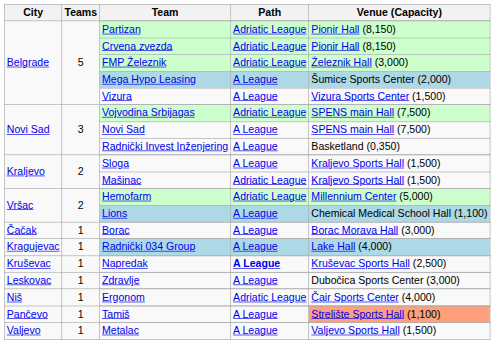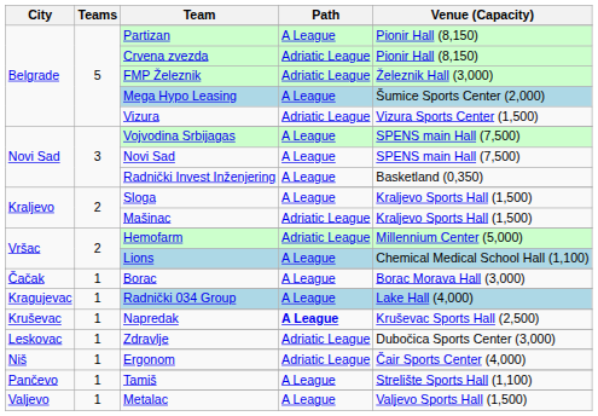 <table class="wikitable">
 <tr>
 <th rowspan=1>City</th>
 <th colspan=1>Teams</th>
 <th rowspan=1>Team</th>
 <th rowspan=1>Path</th>
 <th rowspan=1>Venue (Capacity)</th>
 </tr>
 <tr>
 <td rowspan=6><a href='#'>Belgrade</a></td>
 <td align=center rowspan=6>5</td>
 </tr>
 <tr bgcolor=ccffcc>
 <td><a href='#'>Partizan</a></td>
-<td><a href='#'>Adriatic League</a></td>
+<td><a href='#'>A League</a></td>
 <td><a href='#'>Pionir Hall</a> (8,150)</td>
 </tr>
 <tr bgcolor=ccffcc>
 <td><a href='#'>Crvena zvezda</a></td>
 <td><a href='#'>Adriatic League</a></td>
 <td><a href='#'>Pionir Hall</a> (8,150)</td>
 </tr>
 <tr bgcolor=ccffcc>
 <td><a href='#'>FMP Železnik</a></td>
 <td><a href='#'>Adriatic League</a></td>
 <td><a href='#'>Železnik Hall</a>  (3,000)</td>
 </tr>
 <tr bgcolor=lightblue>
 <td><a href='#'>Mega Hypo Leasing</a></td>
 <td><a href='#'>A League</a></td>
 <td>Šumice Sports Center (2,000)</td>
 </tr>
 <tr>
 <td><a href='#'>Vizura</a></td>
-<td><a href='#'>A League</a></td>
+<td><a href='#'>Adriatic League</a></td>
 <td><a href='#'>Vizura Sports Center</a> (1,500)</td>
 </tr>
 <tr>
 <td rowspan=4><a href='#'>Novi Sad</a></td>
 <td align=center rowspan=4>3</td>
 </tr>
 <tr bgcolor=ccffcc>
 <td><a href='#'>Vojvodina Srbijagas</a></td>
-<td><a href='#'>Adriatic League</a></td>
+<td><a href='#'>A League</a></td>
 <td><a href='#'>SPENS main Hall</a> (7,500)</td>
 </tr>
 <tr>
 <td><a href='#'>Novi Sad</a></td>
 <td><a href='#'>A League</a></td>
 <td><a href='#'>SPENS main Hall</a> (7,500)</td>
 </tr>
 <tr>
 <td><a href='#'>Radnički Invest Inženjering</a></td>
 <td><a href='#'>A League</a></td>
 <td>Basketland (0,350)</td>
 </tr>
 <tr>
 <td rowspan=3><a href='#'>Kraljevo</a></td>
 <td align=center rowspan=3>2</td>
 </tr>
 <tr>
 <td><a href='#'>Sloga</a></td>
 <td><a href='#'>A League</a></td>
 <td><a href='#'>Kraljevo Sports Hall</a> (1,500)</td>
 </tr>
 <tr>
 <td><a href='#'>Mašinac</a></td>
 <td><a href='#'>Adriatic League</a></td>
 <td><a href='#'>Kraljevo Sports Hall</a> (1,500)</td>
 </tr>
 <tr>
 <td rowspan=3><a href='#'>Vršac</a></td>
 <td align=center rowspan=3>2</td>
 </tr>
 <tr bgcolor=ccffcc>
 <td><a href='#'>Hemofarm</a></td>
 <td><a href='#'>Adriatic League</a></td>
 <td><a href='#'>Millennium Center</a> (5,000)</td>
 </tr>
 <tr bgcolor=lightblue>
 <td><a href='#'>Lions</a></td>
 <td><a href='#'>A League</a></td>
 <td>Chemical Medical School Hall (1,100)</td>
 </tr>
 <tr>
 <td rowspan=2><a href='#'>Čačak</a></td>
 <td align=center rowspan=2>1</td>
 </tr>
 <tr>
 <td><a href='#'>Borac</a></td>
 <td><a href='#'>A League</a></td>
 <td><a href='#'>Borac Morava Hall</a> (3,000)</td>
 </tr>
 <tr>
 <td rowspan=2><a href='#'>Kragujevac</a></td>
 <td align=center rowspan=2>1</td>
 </tr>
 <tr bgcolor=lightblue>
 <td><a href='#'>Radnički 034 Group</a></td>
 <td><a href='#'>A League</a></td>
 <td><a href='#'>Lake Hall</a> (4,000)</td>
 </tr>
 <tr>
 <td rowspan=2><a href='#'>Kruševac</a></td>
 <td align=center rowspan=2>1</td>
 </tr>
 <tr>
 <td><a href='#'>Napredak</a></td>
 <td><strong><a href='#'>A League</a></strong></td>
 <td><a href='#'>Kruševac Sports Hall</a> (2,500)</td>
 </tr>
 <tr>
 <td rowspan=2><a href='#'>Leskovac</a></td>
 <td align=center rowspan=2>1</td>
 </tr>
 <tr>
 <td><a href='#'>Zdravlje</a></td>
-<td><a href='#'>A League</a></td>
+<td><a href='#'>Adriatic League</a></td>
 <td>Dubočica Sports Center (3,000)</td>
 </tr>
 <tr>
 <td rowspan=2><a href='#'>Niš</a></td>
 <td align=center rowspan=2>1</td>
 </tr>
 <tr>
 <td><a href='#'>Ergonom</a></td>
 <td><a href='#'>Adriatic League</a></td>
 <td><a href='#'>Čair Sports Center</a> (4,000)</td>
 </tr>
 <tr>
 <td rowspan=2><a href='#'>Pančevo</a></td>
 <td align=center rowspan=2>1</td>
 </tr>
 <tr>
 <td><a href='#'>Tamiš</a></td>
 <td><a href='#'>A League</a></td>
-<td style="background: lightsalmon;"><a href='#'>Strelište Sports Hall</a> (1,100)</td>
+<td><a href='#'>Strelište Sports Hall</a> (1,100)</td>
 </tr>
 <tr>
 <td rowspan=2><a href='#'>Valjevo</a></td>
 <td align=center rowspan=2>1</td>
 </tr>
 <tr>
 <td><a href='#'>Metalac</a></td>
 <td><a href='#'>A League</a></td>
 <td><a href='#'>Valjevo Sports Hall</a> (1,500)</td>
 </tr>
 </table>
